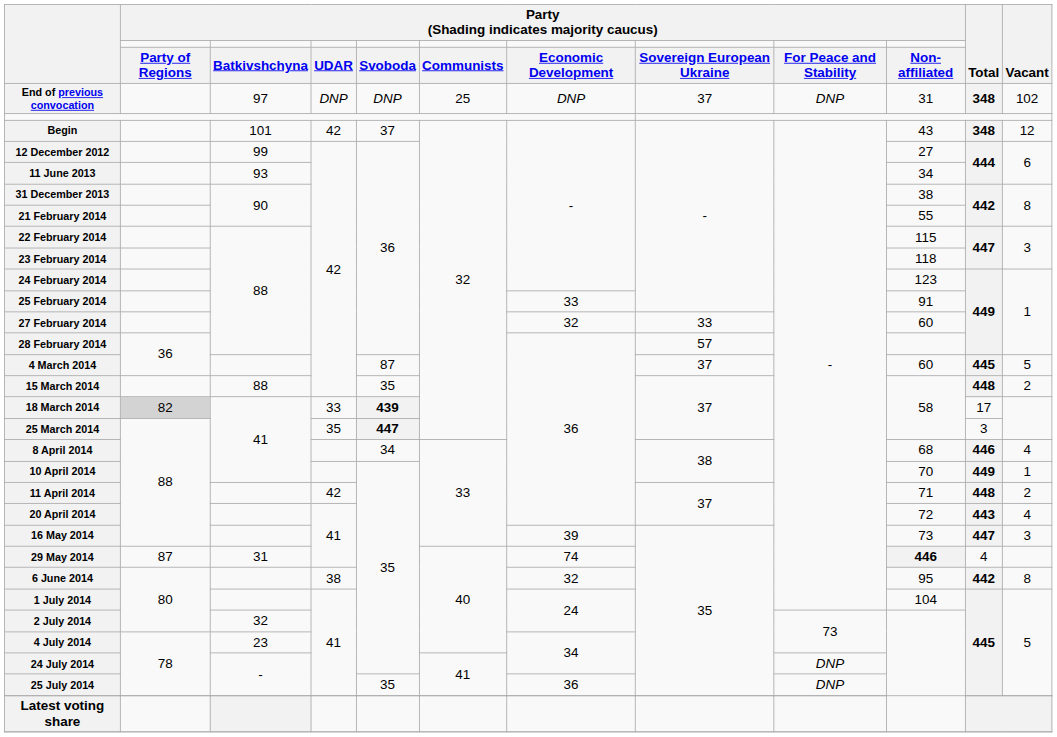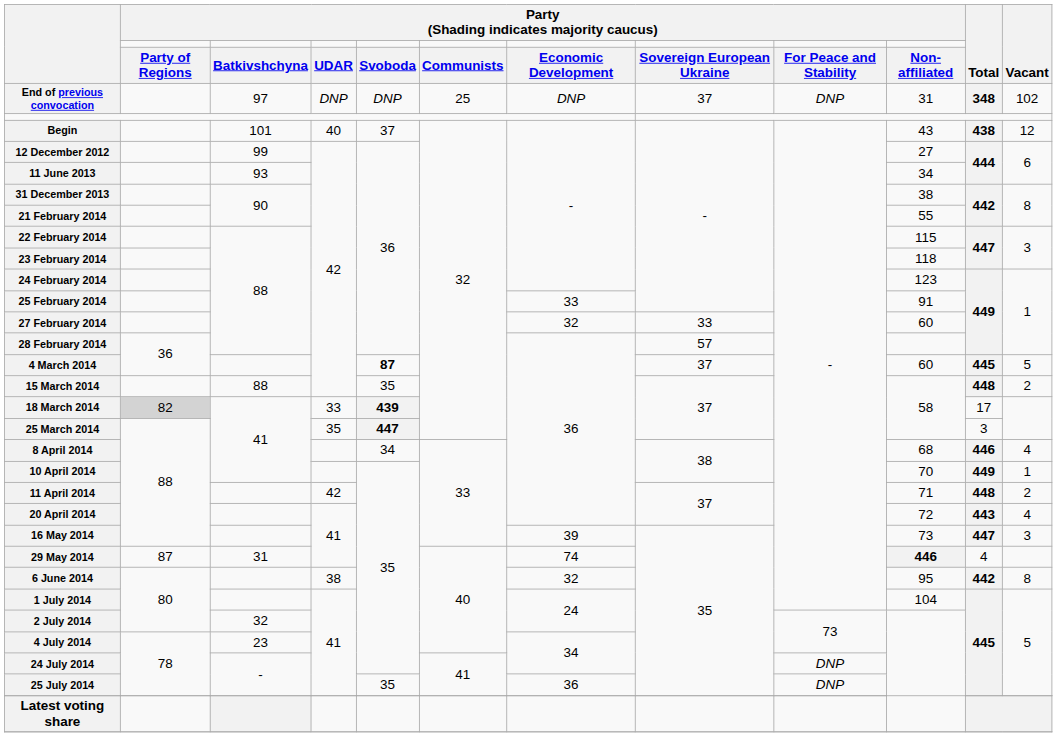 <table class=wikitable style="text-align:center">
 <tr style="vertical-align:bottom;">
 <th rowspan=3></th>
 <th colspan=9>Party <div>(Shading indicates majority caucus)</div></th>
 <th rowspan=3>Total</th>
 <th rowspan=3>Vacant</th>
 </tr>
 <tr style="height:5px">
 <td></td>
 <td></td>
 <td></td>
 <td></td>
 <td></td>
 <td></td>
 <td></td>
 <td></td>
 <td></td>
 </tr>
 <tr>
 <th><a href='#'>Party of Regions</a></th>
 <th><a href='#'>Batkivshchyna</a></th>
 <th><a href='#'>UDAR</a></th>
 <th><a href='#'>Svoboda</a></th>
 <th><a href='#'>Communists</a></th>
 <th><a href='#'>Economic Development</a></th>
 <th><a href='#'>Sovereign European Ukraine</a></th>
 <th><a href='#'>For Peace and Stability</a></th>
 <th><a href='#'>Non-affiliated</a></th>
 </tr>
 <tr>
 <th style="font-size:80%">End of <a href='#'>previous convocation</a></th>
 <td></td>
 <td>97</td>
 <td><em>DNP</em></td>
 <td><em>DNP</em></td>
 <td>25</td>
 <td><em>DNP</em></td>
 <td>37</td>
 <td><em>DNP</em></td>
 <td>31</td>
 <th>348</th>
 <td>102</td>
 </tr>
 <tr>
 <td colspan=7></td>
 </tr>
 <tr>
 <th style="font-size:80%">Begin</th>
 <td></td>
 <td>101</td>
-<td>42</td>
+<td>40</td>
 <td>37</td>
 <td rowspan=15>32</td>
 <td rowspan=8>-</td>
 <td rowspan=9>-</td>
 <td rowspan=23>-</td>
 <td>43</td>
-<th>348</th>
+<th>438</th>
 <td>12</td>
 </tr>
 <tr>
 <th style="font-size:80%">12 December 2012</th>
 <td></td>
 <td>99</td>
 <td rowspan=12>42</td>
 <td rowspan=10>36</td>
 <td>27</td>
 <th rowspan=2>444</th>
 <td rowspan=2>6</td>
 </tr>
 <tr>
 <th style="font-size:80%">11 June 2013</th>
 <td></td>
 <td>93</td>
 <td>34</td>
 </tr>
 <tr>
 <th style="font-size:80%">31 December 2013</th>
 <td></td>
 <td rowspan=2>90</td>
 <td>38</td>
 <th rowspan=2>442</th>
 <td rowspan=2>8</td>
 </tr>
 <tr>
 <th style="font-size:80%">21 February 2014</th>
 <td></td>
 <td>55</td>
 </tr>
 <tr>
 <th style="font-size:80%">22 February 2014</th>
 <td></td>
 <td rowspan=6>88</td>
 <td>115</td>
 <th rowspan=2>447</th>
 <td rowspan=2>3</td>
 </tr>
 <tr>
 <th style="font-size:80%">23 February 2014</th>
 <td></td>
 <td>118</td>
 </tr>
 <tr>
 <th style="font-size:80%">24 February 2014</th>
 <td></td>
 <td>123</td>
 <th rowspan=4>449</th>
 <td rowspan=4>1</td>
 </tr>
 <tr>
 <th style="font-size:80%">25 February 2014</th>
 <td></td>
 <td>33</td>
 <td>91</td>
 </tr>
 <tr>
 <th style="font-size:80%">27 February 2014</th>
 <td></td>
 <td>32</td>
 <td>33</td>
 <td>60</td>
 </tr>
 <tr>
 <th style="font-size:80%">28 February 2014</th>
 <td rowspan=2>36</td>
 <td rowspan=9>36</td>
 <td>57</td>
 </tr>
 <tr>
 <th style="font-size:80%">4 March 2014</th>
 <td></td>
-<td>87</td>
+<td><strong>87</strong></td>
 <td>37</td>
 <td>60</td>
 <th>445</th>
 <td>5</td>
 </tr>
 <tr>
 <th style="font-size:80%">15 March 2014</th>
 <td></td>
 <td>88</td>
 <td>35</td>
 <td rowspan=3>37</td>
 <td rowspan=3>58</td>
 <th>448</th>
 <td>2</td>
 </tr>
 <tr>
 <th style="font-size:80%">18 March 2014</th>
 <td style="background: lightgrey;">82</td>
 <td rowspan=4>41</td>
 <td>33</td>
 <th>439</th>
 <td>17</td>
 </tr>
 <tr>
 <th style="font-size:80%">25 March 2014</th>
 <td rowspan=6>88</td>
 <td>35</td>
 <th>447</th>
 <td>3</td>
 </tr>
 <tr>
 <th style="font-size:80%">8 April 2014</th>
 <td></td>
 <td>34</td>
 <td rowspan=5>33</td>
 <td rowspan=2>38</td>
 <td>68</td>
 <th>446</th>
 <td>4</td>
 </tr>
 <tr>
 <th style="font-size:80%">10 April 2014</th>
 <td></td>
 <td rowspan=10>35</td>
 <td>70</td>
 <th>449</th>
 <td>1</td>
 </tr>
 <tr>
 <th style="font-size:80%">11 April 2014</th>
 <td></td>
 <td>42</td>
 <td rowspan=2>37</td>
 <td>71</td>
 <th>448</th>
 <td>2</td>
 </tr>
 <tr>
 <th style="font-size:80%">20 April 2014</th>
 <td></td>
 <td rowspan=3>41</td>
 <td>72</td>
 <th>443</th>
 <td>4</td>
 </tr>
 <tr>
 <th style="font-size:80%">16 May 2014</th>
 <td></td>
 <td>39</td>
 <td rowspan=8>35</td>
 <td>73</td>
 <th>447</th>
 <td>3</td>
 </tr>
 <tr>
 <th style="font-size:80%">29 May 2014</th>
 <td>87</td>
 <td>31</td>
 <td rowspan=5>40</td>
 <td>74</td>
 <th>446</th>
 <td>4</td>
 </tr>
 <tr>
 <th style="font-size:80%">6 June 2014</th>
 <td rowspan=3>80</td>
 <td></td>
 <td>38</td>
 <td>32</td>
 <td>95</td>
 <th>442</th>
 <td>8</td>
 </tr>
 <tr>
 <th style="font-size:80%">1 July 2014</th>
 <td></td>
 <td rowspan=5>41</td>
 <td rowspan=2>24</td>
 <td>104</td>
 <th rowspan=5>445</th>
 <td rowspan=5>5</td>
 </tr>
 <tr>
 <th style="font-size:80%">2 July 2014</th>
 <td>32</td>
 <td rowspan=2>73</td>
 </tr>
 <tr>
 <th style="font-size:80%">4 July 2014</th>
 <td rowspan=3>78</td>
 <td>23</td>
 <td rowspan=2>34</td>
 </tr>
 <tr>
 <th style="font-size:80%">24 July 2014</th>
 <td rowspan=2>-</td>
 <td rowspan=2>41</td>
 <td><em>DNP</em></td>
 </tr>
 <tr>
 <th style="font-size:80%">25 July 2014</th>
 <td>35</td>
 <td>36</td>
 <td><em>DNP</em></td>
 </tr>
 <tr>
 </tr>
 <tr>
 <th>Latest voting share</th>
 <td></td>
 <th></th>
 <td></td>
 <td></td>
 <td></td>
 <td></td>
 <td></td>
 <td></td>
 <td></td>
 <th colspan=2></th>
 </tr>
 <tr>
 </tr>
 </table>
